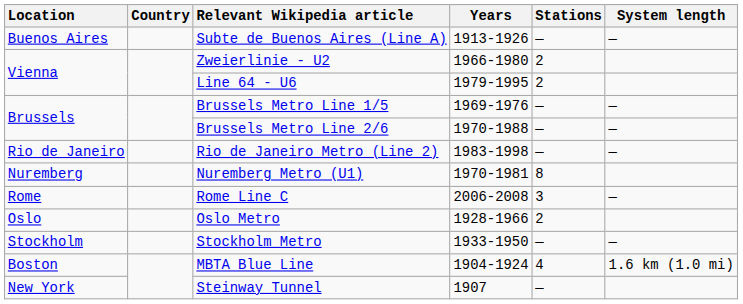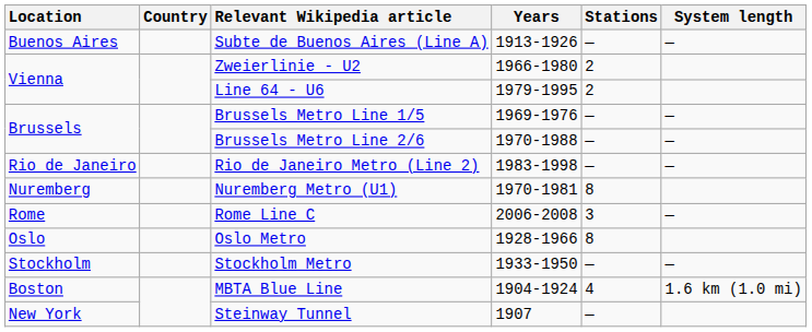 <table class="wikitable sortable">
 <tr>
 <th style="text-align:left;">Location</th>
 <th style="text-align:left;">Country</th>
 <th style="text-align:left;">Relevant Wikipedia article</th>
 <th>Years</th>
 <th data-sort-type="number">Stations</th>
 <th data-sort-type="number">System length</th>
 </tr>
 <tr class="sort">
 <td><a href='#'>Buenos Aires</a></td>
 <td></td>
 <td><a href='#'>Subte de Buenos Aires (Line A)</a></td>
 <td style="text-align:left">1913-1926</td>
 <td style="text-align:left">—</td>
 <td style="text-align:left">—</td>
 </tr>
 <tr>
 <td rowspan="2"><a href='#'>Vienna</a></td>
 <td rowspan="2"></td>
 <td><a href='#'>Zweierlinie - U2</a></td>
 <td style="text-align:left">1966-1980</td>
 <td style="text-align:left">2</td>
 <td style="text-align:left"></td>
 </tr>
 <tr>
 <td><a href='#'>Line 64 - U6</a></td>
 <td style="text-align:left">1979-1995</td>
 <td style="text-align:left">2</td>
 <td style="text-align:left"></td>
 </tr>
 <tr>
 <td rowspan="2"><a href='#'>Brussels</a></td>
 <td rowspan="2"></td>
 <td><a href='#'>Brussels Metro Line 1/5</a></td>
 <td style="text-align:left">1969-1976</td>
 <td style="text-align:left">—</td>
 <td style="text-align:left">—</td>
 </tr>
 <tr>
 <td><a href='#'>Brussels Metro Line 2/6</a></td>
 <td style="text-align:left">1970-1988</td>
 <td style="text-align:left">—</td>
 <td style="text-align:left">—</td>
 </tr>
 <tr>
 <td><a href='#'>Rio de Janeiro</a></td>
 <td></td>
 <td><a href='#'>Rio de Janeiro Metro (Line 2)</a></td>
 <td style="text-align:left">1983-1998</td>
 <td style="text-align:left">—</td>
 <td style="text-align:left">—</td>
 </tr>
 <tr>
 <td><a href='#'>Nuremberg</a></td>
 <td></td>
 <td><a href='#'>Nuremberg Metro (U1)</a></td>
 <td style="text-align:left">1970-1981</td>
 <td style="text-align:left">8</td>
 <td style="text-align:left"></td>
 </tr>
 <tr>
 <td><a href='#'>Rome</a></td>
 <td></td>
 <td><a href='#'>Rome Line C</a></td>
 <td style="text-align:left">2006-2008</td>
 <td style="text-align:left">3</td>
 <td style="text-align:left">—</td>
 </tr>
 <tr>
 <td><a href='#'>Oslo</a></td>
 <td></td>
 <td><a href='#'>Oslo Metro</a></td>
 <td style="text-align:left">1928-1966</td>
-<td style="text-align:left">2</td>
+<td style="text-align:left">8</td>
 <td style="text-align:left"></td>
 </tr>
 <tr>
 <td><a href='#'>Stockholm</a></td>
 <td></td>
 <td><a href='#'>Stockholm Metro</a></td>
 <td style="text-align:left">1933-1950</td>
 <td style="text-align:left">—</td>
 <td style="text-align:left">—</td>
 </tr>
 <tr>
 <td><a href='#'>Boston</a></td>
 <td rowspan="2"></td>
 <td><a href='#'>MBTA Blue Line</a></td>
 <td style="text-align:left">1904-1924</td>
 <td style="text-align:left">4</td>
 <td style="text-align:left">1.6 km (1.0 mi)</td>
 </tr>
 <tr>
 <td><a href='#'>New York</a></td>
 <td><a href='#'>Steinway Tunnel</a></td>
 <td style="text-align:left">1907</td>
 <td style="text-align:left">—</td>
 <td style="text-align:left"></td>
 </tr>
 </table>
